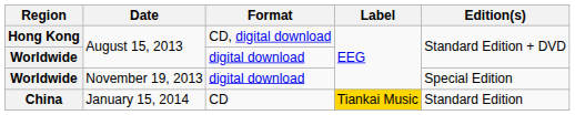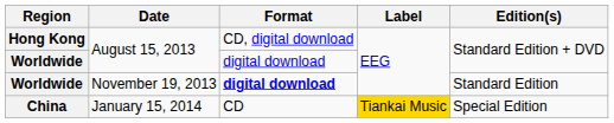 <table class="wikitable sortable plainrowheaders">
 <tr>
 <th scope="col">Region</th>
 <th scope="col">Date</th>
 <th scope="col">Format</th>
 <th scope="col">Label</th>
 <th scope="col">Edition(s)</th>
 </tr>
 <tr>
 <th scope="row">Hong Kong</th>
 <td rowspan="2">August 15, 2013</td>
 <td>CD, <a href='#'>digital download</a></td>
 <td rowspan="3"><a href='#'>EEG</a></td>
 <td rowspan="2">Standard Edition + DVD</td>
 </tr>
 <tr>
 <th scope="row">Worldwide</th>
 <td><a href='#'>digital download</a></td>
 </tr>
 <tr>
 <th scope="row">Worldwide</th>
 <td>November 19, 2013</td>
-<td><a href='#'>digital download</a></td>
-<td>Special Edition</td>
+<td><strong><a href='#'>digital download</a></strong></td>
+<td>Standard Edition</td>
 </tr>
 <tr>
 <th scope="row">China</th>
 <td rowspan="2">January 15, 2014</td>
 <td>CD</td>
 <td style="background: gold;">Tiankai Music</td>
-<td>Standard Edition</td>
+<td>Special Edition</td>
 </tr>
 </table>
